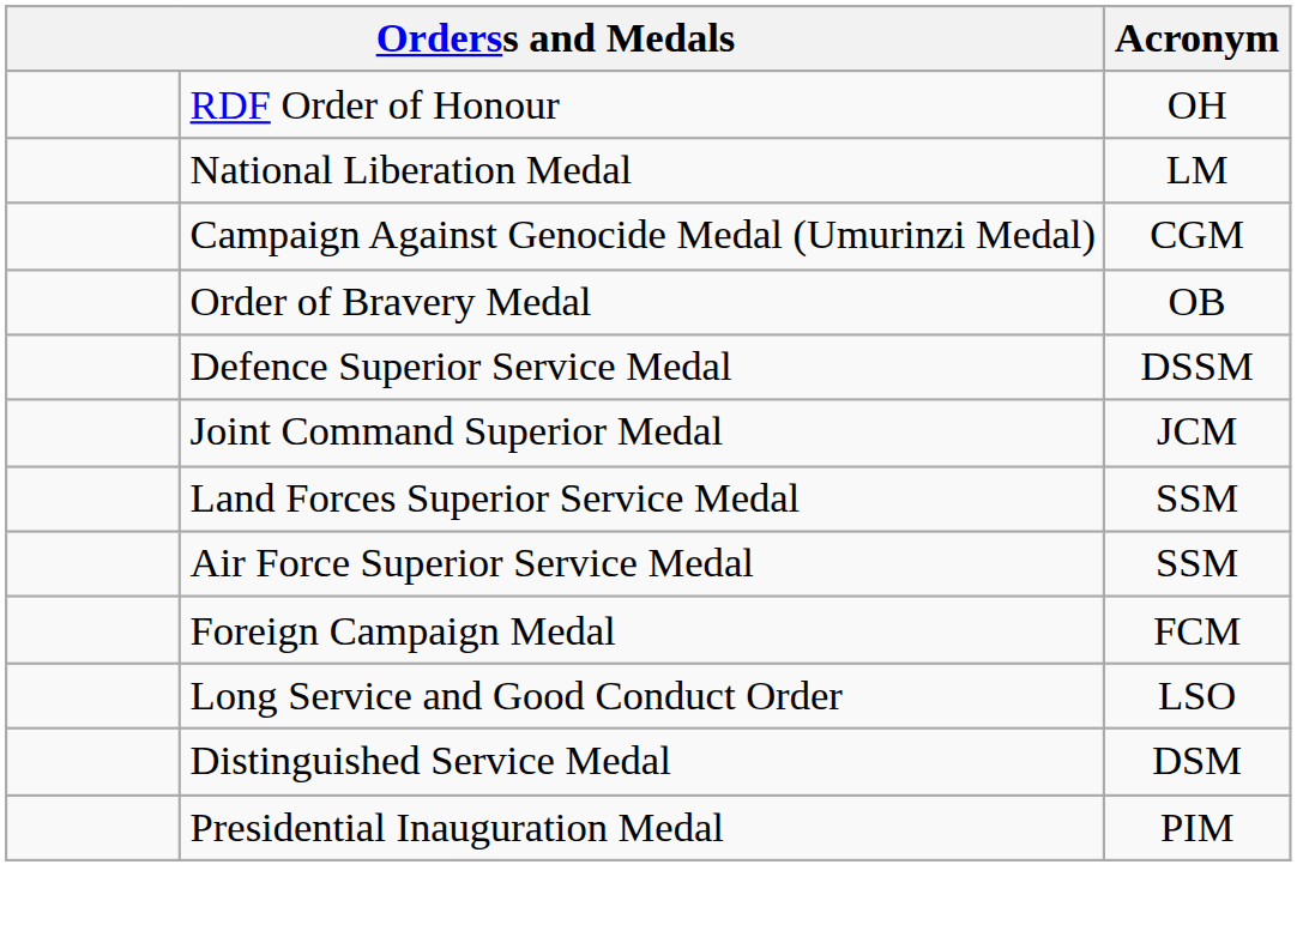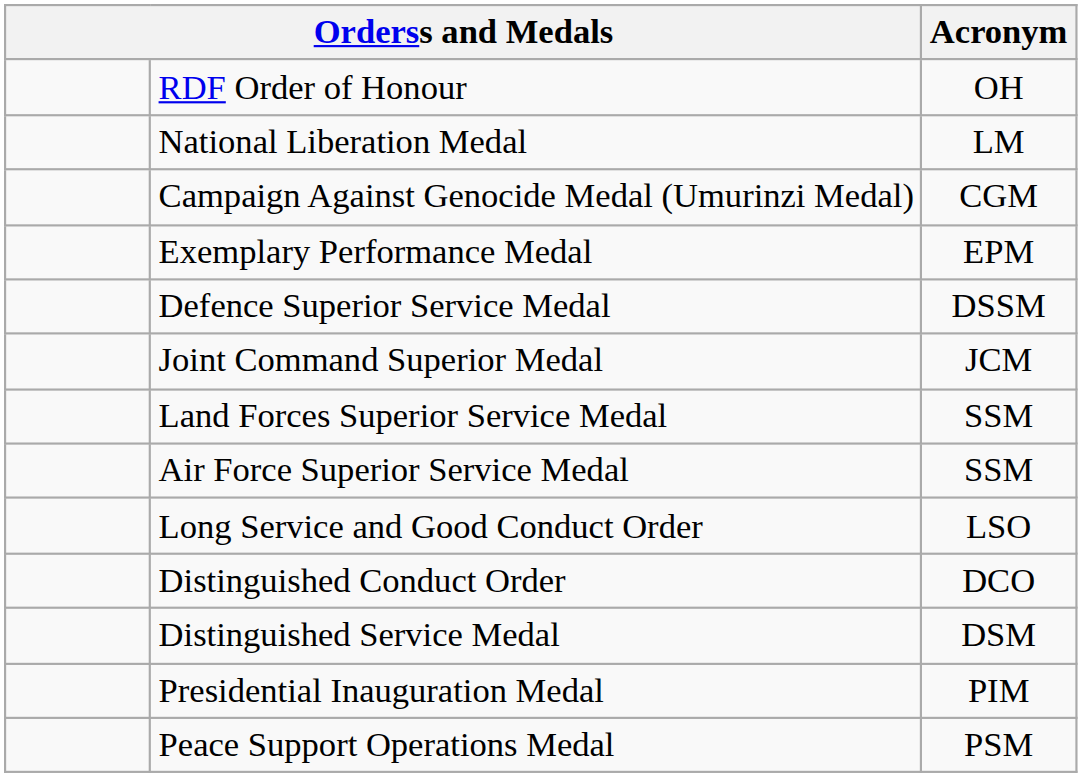 <table class="wikitable" style="text-align:left;">
 <tr ->
 <th colspan=2><a href='#'>Orders</a>s and Medals</th>
 <th width="60px">Acronym</th>
 </tr>
 <tr>
 <td width="60px"></td>
 <td><a href='#'>RDF</a> Order of Honour</td>
 <td align="center">OH</td>
 </tr>
 <tr>
 <td width="60px"></td>
 <td>National Liberation Medal</td>
 <td align="center">LM</td>
 </tr>
 <tr>
 <td width="60px"></td>
 <td>Campaign Against Genocide Medal (Umurinzi Medal)</td>
 <td align="center">CGM</td>
 </tr>
 <tr>
 <td width="60px"></td>
-<td>Order of Bravery Medal</td>
-<td align="center">OB</td>
+<td>Exemplary Performance Medal</td>
+<td align="center">EPM</td>
 </tr>
 <tr>
 <td width="60px"></td>
 <td>Defence Superior Service Medal</td>
 <td align="center">DSSM</td>
 </tr>
 <tr>
 <td width="60px"></td>
 <td>Joint Command Superior Medal</td>
 <td align="center">JCM</td>
 </tr>
 <tr>
 <td width="60px"></td>
 <td>Land Forces Superior Service Medal</td>
 <td align="center">SSM</td>
 </tr>
 <tr>
 <td width="60px"></td>
 <td>Air Force Superior Service Medal</td>
 <td align="center">SSM</td>
 </tr>
 <tr>
 <td width="60px"></td>
-<td>Foreign Campaign Medal</td>
-<td align="center">FCM</td>
+<td>Long Service and Good Conduct Order</td>
+<td align="center">LSO</td>
 </tr>
 <tr>
 <td width="60px"></td>
-<td>Long Service and Good Conduct Order</td>
-<td align="center">LSO</td>
+<td>Distinguished Conduct Order</td>
+<td align="center">DCO</td>
 </tr>
 <tr>
 <td width="60px"></td>
 <td>Distinguished Service Medal</td>
 <td align="center">DSM</td>
 </tr>
 <tr>
 <td width="60px"></td>
 <td>Presidential Inauguration Medal</td>
 <td align="center">PIM</td>
 </tr>
+<tr>
+<td width="60px"></td>
+<td>Peace Support Operations Medal</td>
+<td align="center">PSM</td>
+</tr>
 </table>
